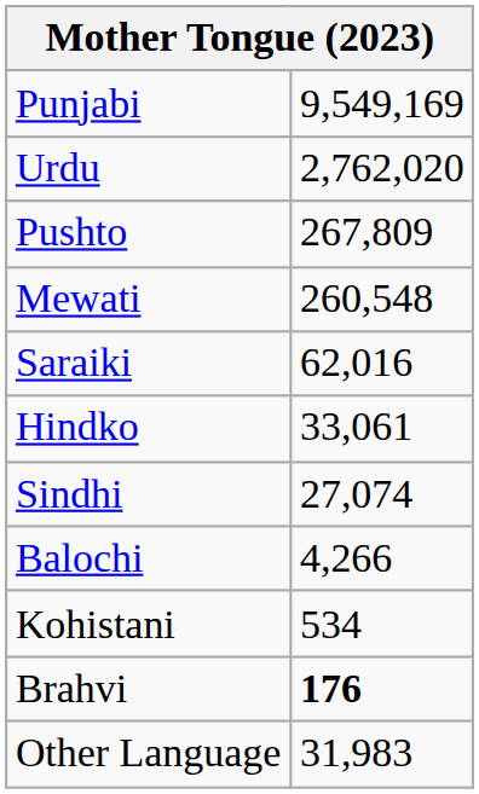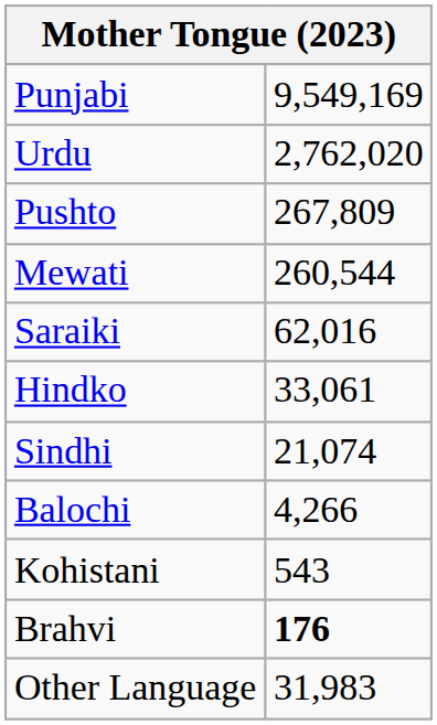 <table class="wikitable">
 <tr>
 <th colspan="2">Mother Tongue (2023)</th>
 </tr>
 <tr>
 <td><a href='#'>Punjabi</a></td>
 <td>9,549,169</td>
 </tr>
 <tr>
 <td><a href='#'>Urdu</a></td>
 <td>2,762,020</td>
 </tr>
 <tr>
 <td><a href='#'>Pushto</a></td>
 <td>267,809</td>
 </tr>
 <tr>
 <td><a href='#'>Mewati</a></td>
-<td>260,548</td>
+<td>260,544</td>
 </tr>
 <tr>
 <td><a href='#'>Saraiki</a></td>
 <td>62,016</td>
 </tr>
 <tr>
 <td><a href='#'>Hindko</a></td>
 <td>33,061</td>
 </tr>
 <tr>
 <td><a href='#'>Sindhi</a></td>
-<td>27,074</td>
+<td>21,074</td>
 </tr>
 <tr>
 <td><a href='#'>Balochi</a></td>
 <td>4,266</td>
 </tr>
 <tr>
 <td>Kohistani</td>
-<td>534</td>
+<td>543</td>
 </tr>
 <tr>
 <td>Brahvi</td>
 <td><strong>176</strong></td>
 </tr>
 <tr>
 <td>Other Language</td>
 <td>31,983</td>
 </tr>
 </table>
